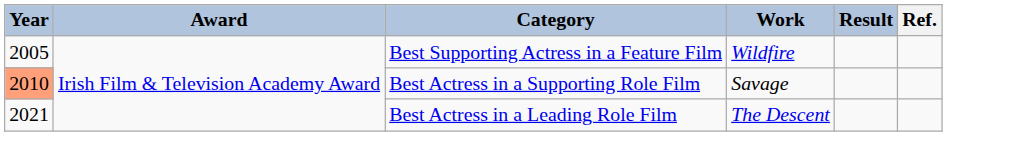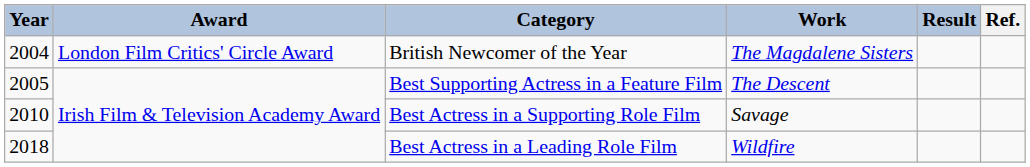 <table class="wikitable">
 <tr style="text-align:center;">
 <th style="background:#B0C4DE">Year</th>
 <th style="background:#B0C4DE">Award</th>
 <th style="background:#B0C4DE">Category</th>
 <th style="background:#B0C4DE">Work</th>
 <th style="background:#B0C4DE">Result</th>
 <th>Ref.</th>
 </tr>
 <tr>
-<td>2005</td>
-<td rowspan=3><a href='#'>Irish Film & Television Academy Award</a></td>
-<td><a href='#'>Best Supporting Actress in a Feature Film</a></td>
-<td><em><a href='#'>Wildfire</a></em></td>
+<td>2004</td>
+<td><a href='#'>London Film Critics' Circle Award</a></td>
+<td>British Newcomer of the Year</td>
+<td><em><a href='#'>The Magdalene Sisters</a></em></td>
 <td></td>
 <td></td>
 </tr>
 <tr>
-<td style="background: lightsalmon;">2010</td>
+<td>2005</td>
+<td rowspan=3><a href='#'>Irish Film & Television Academy Award</a></td>
+<td><a href='#'>Best Supporting Actress in a Feature Film</a></td>
+<td><em><a href='#'>The Descent</a></em></td>
+<td></td>
+<td></td>
+</tr>
+<tr>
+<td>2010</td>
 <td><a href='#'>Best Actress in a Supporting Role Film</a></td>
 <td><em>Savage</em></td>
 <td></td>
 <td></td>
 </tr>
 <tr>
-<td>2021</td>
+<td>2018</td>
 <td><a href='#'>Best Actress in a Leading Role Film</a></td>
-<td><em><a href='#'>The Descent</a></em></td>
+<td><em><a href='#'>Wildfire</a></em></td>
 <td></td>
 <td></td>
 </tr>
 </table>
